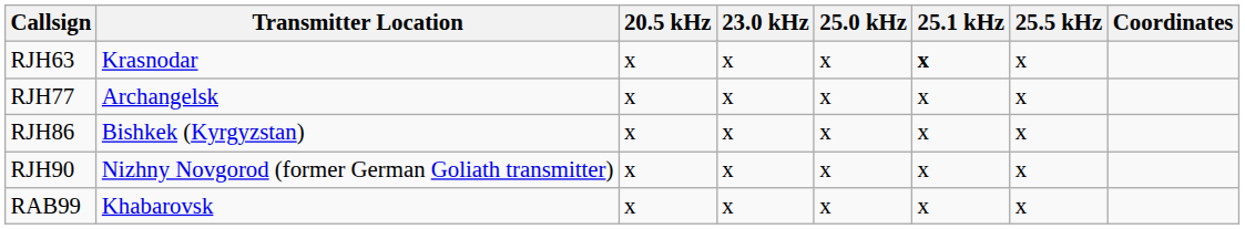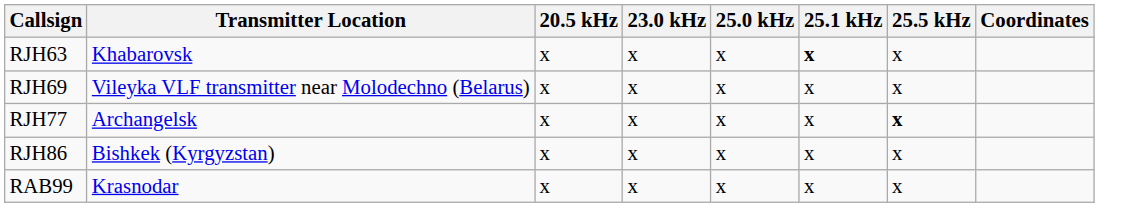 <table class="wikitable">
 <tr>
 <th>Callsign</th>
 <th>Transmitter Location</th>
 <th>20.5 kHz</th>
 <th>23.0 kHz</th>
 <th>25.0 kHz</th>
 <th>25.1 kHz</th>
 <th>25.5 kHz</th>
 <th>Coordinates</th>
 </tr>
 <tr>
 <td>RJH63</td>
-<td><a href='#'>Krasnodar</a></td>
+<td><a href='#'>Khabarovsk</a></td>
 <td>x</td>
 <td>x</td>
 <td>x</td>
 <td><strong>x</strong></td>
+<td>x</td>
+<td></td>
+</tr>
+<tr>
+<td>RJH69</td>
+<td><a href='#'>Vileyka VLF transmitter</a> near <a href='#'>Molodechno</a> (<a href='#'>Belarus</a>)</td>
+<td>x</td>
+<td>x</td>
+<td>x</td>
+<td>x</td>
 <td>x</td>
 <td></td>
 </tr>
 <tr>
 <td>RJH77</td>
 <td><a href='#'>Archangelsk</a></td>
 <td>x</td>
 <td>x</td>
 <td>x</td>
 <td>x</td>
-<td>x</td>
+<td><strong>x</strong></td>
 <td></td>
 </tr>
 <tr>
 <td>RJH86</td>
 <td><a href='#'>Bishkek</a> (<a href='#'>Kyrgyzstan</a>)</td>
 <td>x</td>
 <td>x</td>
 <td>x</td>
 <td>x</td>
 <td>x</td>
 <td></td>
 </tr>
 <tr>
-<td>RJH90</td>
-<td><a href='#'>Nizhny Novgorod</a> (former German <a href='#'>Goliath transmitter</a>)</td>
-<td>x</td>
-<td>x</td>
-<td>x</td>
-<td>x</td>
-<td>x</td>
-<td></td>
-</tr>
-<tr>
 <td>RAB99</td>
-<td><a href='#'>Khabarovsk</a></td>
+<td><a href='#'>Krasnodar</a></td>
 <td>x</td>
 <td>x</td>
 <td>x</td>
 <td>x</td>
 <td>x</td>
 <td></td>
 </tr>
 </table>
